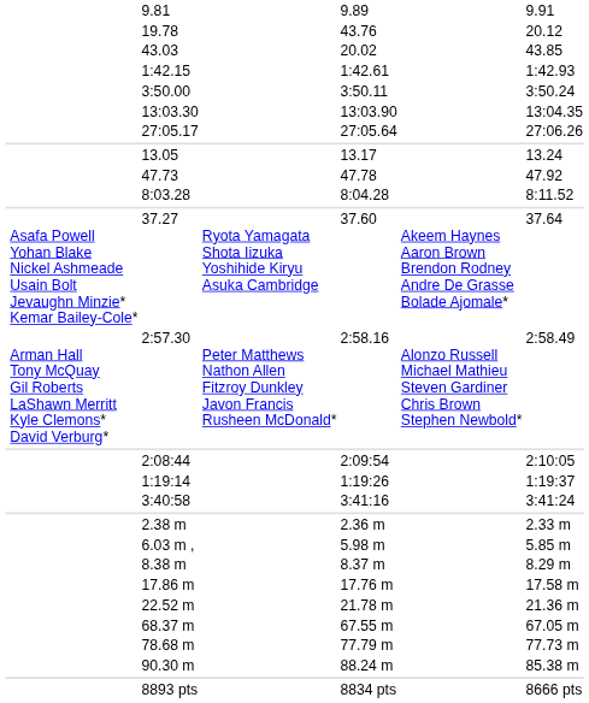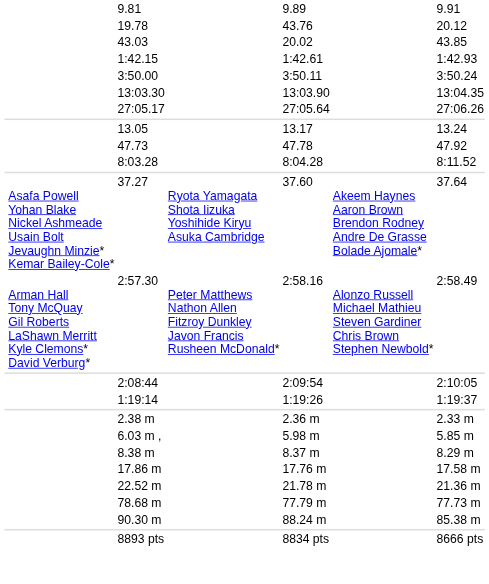 <table>
 <tr valign="top">
 <td></td>
 <td></td>
 <td>9.81 </td>
 <td></td>
 <td>9.89</td>
 <td></td>
 <td>9.91 </td>
 </tr>
 <tr valign="top">
 <td></td>
 <td></td>
 <td>19.78</td>
 <td></td>
 <td>43.76</td>
 <td></td>
 <td>20.12</td>
 </tr>
 <tr valign="top">
 <td></td>
 <td></td>
 <td>43.03 <strong></strong></td>
 <td></td>
 <td>20.02</td>
 <td></td>
 <td>43.85</td>
 </tr>
 <tr valign="top">
 <td></td>
 <td></td>
 <td>1:42.15</td>
 <td></td>
 <td>1:42.61 <strong></strong></td>
 <td></td>
 <td>1:42.93</td>
 </tr>
 <tr valign="top">
 <td></td>
 <td></td>
 <td>3:50.00</td>
 <td></td>
 <td>3:50.11</td>
 <td></td>
 <td>3:50.24</td>
 </tr>
 <tr valign="top">
 <td></td>
 <td></td>
 <td>13:03.30</td>
 <td></td>
 <td>13:03.90</td>
 <td></td>
 <td>13:04.35</td>
 </tr>
 <tr valign="top">
 <td></td>
 <td></td>
 <td>27:05.17</td>
 <td></td>
 <td>27:05.64</td>
 <td></td>
 <td>27:06.26</td>
 </tr>
 <tr bgcolor=#DDDDDD>
 <td colspan=7></td>
 </tr>
 <tr valign="top">
 <td></td>
 <td></td>
 <td>13.05</td>
 <td></td>
 <td>13.17</td>
 <td></td>
 <td>13.24</td>
 </tr>
 <tr valign="top">
 <td></td>
 <td></td>
 <td>47.73</td>
 <td></td>
 <td>47.78 <strong></strong></td>
 <td></td>
 <td>47.92 <strong></strong></td>
 </tr>
 <tr valign="top">
 <td></td>
 <td></td>
 <td>8:03.28 <strong></strong></td>
 <td></td>
 <td>8:04.28</td>
 <td></td>
 <td>8:11.52</td>
 </tr>
 <tr bgcolor=#DDDDDD>
 <td colspan=7></td>
 </tr>
 <tr valign="top">
 <td></td>
 <td valign=top><br><a href='#'>Asafa Powell</a><br><a href='#'>Yohan Blake</a><br><a href='#'>Nickel Ashmeade</a><br><a href='#'>Usain Bolt</a><br><a href='#'>Jevaughn Minzie</a>*<br><a href='#'>Kemar Bailey-Cole</a>*</td>
 <td>37.27</td>
 <td valign=top><br><a href='#'>Ryota Yamagata</a><br><a href='#'>Shota Iizuka</a><br><a href='#'>Yoshihide Kiryu</a><br><a href='#'>Asuka Cambridge</a></td>
 <td>37.60 <strong></strong></td>
 <td valign=top><br><a href='#'>Akeem Haynes</a><br><a href='#'>Aaron Brown</a><br><a href='#'>Brendon Rodney</a><br><a href='#'>Andre De Grasse</a><br><a href='#'>Bolade Ajomale</a>*</td>
 <td>37.64 <strong></strong></td>
 </tr>
 <tr valign="top">
 <td></td>
 <td valign=top><br><a href='#'>Arman Hall</a><br><a href='#'>Tony McQuay</a><br><a href='#'>Gil Roberts</a><br><a href='#'>LaShawn Merritt</a><br><a href='#'>Kyle Clemons</a>*<br><a href='#'>David Verburg</a>*</td>
 <td>2:57.30</td>
 <td valign=top><br><a href='#'>Peter Matthews</a><br><a href='#'>Nathon Allen</a><br><a href='#'>Fitzroy Dunkley</a><br><a href='#'>Javon Francis</a><br><a href='#'>Rusheen McDonald</a>*</td>
 <td>2:58.16</td>
 <td valign=top><br><a href='#'>Alonzo Russell</a><br><a href='#'>Michael Mathieu</a><br><a href='#'>Steven Gardiner</a><br><a href='#'>Chris Brown</a><br><a href='#'>Stephen Newbold</a>*</td>
 <td>2:58.49</td>
 </tr>
 <tr bgcolor=#DDDDDD>
 <td colspan=7></td>
 </tr>
 <tr valign="top">
 <td></td>
 <td></td>
 <td>2:08:44</td>
 <td></td>
 <td>2:09:54</td>
 <td></td>
 <td>2:10:05</td>
 </tr>
 <tr valign="top">
 <td></td>
 <td></td>
 <td>1:19:14</td>
 <td></td>
 <td>1:19:26</td>
 <td></td>
 <td>1:19:37</td>
 </tr>
-<tr valign="top">
-<td></td>
-<td></td>
-<td>3:40:58</td>
-<td></td>
-<td>3:41:16</td>
-<td></td>
-<td>3:41:24</td>
-</tr>
 <tr bgcolor=#DDDDDD>
 <td colspan=7></td>
 </tr>
 <tr valign="top">
 <td></td>
 <td></td>
 <td>2.38 m</td>
 <td></td>
 <td>2.36 m</td>
 <td></td>
 <td>2.33 m</td>
 </tr>
 <tr valign="top">
 <td></td>
 <td></td>
 <td>6.03 m <strong></strong>, <strong></strong></td>
 <td></td>
 <td>5.98 m</td>
 <td></td>
 <td>5.85 m</td>
 </tr>
 <tr valign="top">
 <td></td>
 <td></td>
 <td>8.38 m</td>
 <td></td>
 <td>8.37 m</td>
 <td></td>
 <td>8.29 m</td>
 </tr>
 <tr valign="top">
 <td></td>
 <td></td>
 <td>17.86 m</td>
 <td></td>
 <td>17.76 m</td>
 <td></td>
 <td>17.58 m</td>
 </tr>
 <tr valign="top">
 <td></td>
 <td></td>
 <td>22.52 m </td>
 <td></td>
 <td>21.78 m</td>
 <td></td>
 <td>21.36 m</td>
 </tr>
 <tr valign="top">
 <td></td>
 <td></td>
-<td>68.37 m</td>
-<td></td>
-<td>67.55 m</td>
-<td></td>
-<td>67.05 m</td>
-</tr>
-<tr valign="top">
-<td></td>
-<td></td>
 <td>78.68 m</td>
 <td></td>
 <td>77.79 m</td>
 <td></td>
 <td>77.73 m</td>
 </tr>
 <tr valign="top">
 <td></td>
 <td></td>
 <td>90.30 m</td>
 <td></td>
 <td>88.24 m</td>
 <td></td>
 <td>85.38 m</td>
 </tr>
 <tr bgcolor=#DDDDDD>
 <td colspan=7></td>
 </tr>
 <tr valign="top">
 <td></td>
 <td></td>
 <td>8893 pts <strong></strong></td>
 <td></td>
 <td>8834 pts <strong></strong></td>
 <td></td>
 <td>8666 pts</td>
 </tr>
 </table>
